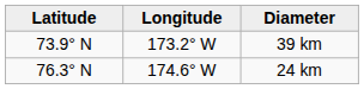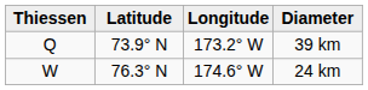 <table class="wikitable">
 <tr>
+<th width="25%" style="background:#eeeeee;">Thiessen</th>
 <th width="25%" style="background:#eeeeee;">Latitude</th>
 <th width="25%" style="background:#eeeeee;">Longitude</th>
 <th width="25%" style="background:#eeeeee;">Diameter</th>
 </tr>
 <tr>
+<td align="center">Q</td>
 <td align="center">73.9° N</td>
 <td align="center">173.2° W</td>
 <td align="center">39 km</td>
 </tr>
 <tr>
+<td align="center">W</td>
 <td align="center">76.3° N</td>
 <td align="center">174.6° W</td>
 <td align="center">24 km</td>
 </tr>
 </table>
